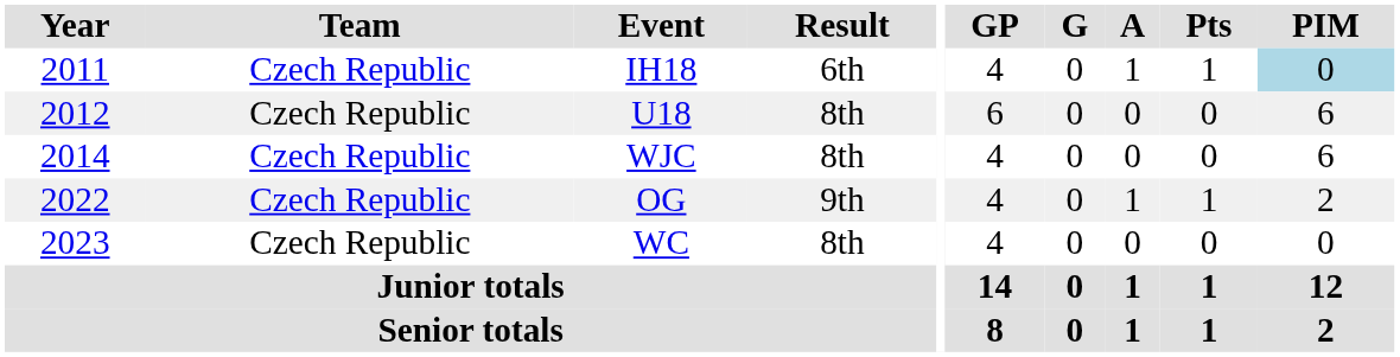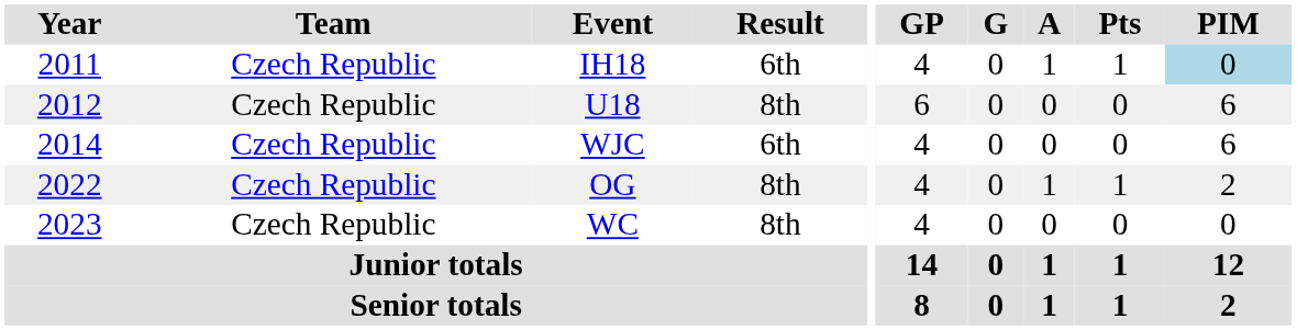 <table border="0" cellpadding="1" cellspacing="0" ID="Table3" style="text-align:center; width:40em;">
 <tr bgcolor="#e0e0e0">
 <th>Year</th>
 <th>Team</th>
 <th>Event</th>
 <th>Result</th>
 <th rowspan="98" bgcolor="#ffffff"></th>
 <th>GP</th>
 <th>G</th>
 <th>A</th>
 <th>Pts</th>
 <th>PIM</th>
 </tr>
 <tr>
 <td><a href='#'>2011</a></td>
 <td><a href='#'>Czech Republic</a></td>
 <td><a href='#'>IH18</a></td>
 <td>6th</td>
 <td>4</td>
 <td>0</td>
 <td>1</td>
 <td>1</td>
 <td style="background: lightblue;">0</td>
 </tr>
 <tr bgcolor="#f0f0f0">
 <td><a href='#'>2012</a></td>
 <td>Czech Republic</td>
 <td><a href='#'>U18</a></td>
 <td>8th</td>
 <td>6</td>
 <td>0</td>
 <td>0</td>
 <td>0</td>
 <td>6</td>
 </tr>
 <tr>
 <td><a href='#'>2014</a></td>
 <td><a href='#'>Czech Republic</a></td>
 <td><a href='#'>WJC</a></td>
-<td>8th</td>
+<td>6th</td>
 <td>4</td>
 <td>0</td>
 <td>0</td>
 <td>0</td>
 <td>6</td>
 </tr>
 <tr bgcolor="#f0f0f0">
 <td><a href='#'>2022</a></td>
 <td><a href='#'>Czech Republic</a></td>
 <td><a href='#'>OG</a></td>
-<td>9th</td>
+<td>8th</td>
 <td>4</td>
 <td>0</td>
 <td>1</td>
 <td>1</td>
 <td>2</td>
 </tr>
 <tr>
 <td><a href='#'>2023</a></td>
 <td>Czech Republic</td>
 <td><a href='#'>WC</a></td>
 <td>8th</td>
 <td>4</td>
 <td>0</td>
 <td>0</td>
 <td>0</td>
 <td>0</td>
 </tr>
 <tr bgcolor="#e0e0e0">
 <th colspan="4">Junior totals</th>
 <th>14</th>
 <th>0</th>
 <th>1</th>
 <th>1</th>
 <th>12</th>
 </tr>
 <tr bgcolor="#e0e0e0">
 <th colspan="4">Senior totals</th>
 <th>8</th>
 <th>0</th>
 <th>1</th>
 <th>1</th>
 <th>2</th>
 </tr>
 </table>
